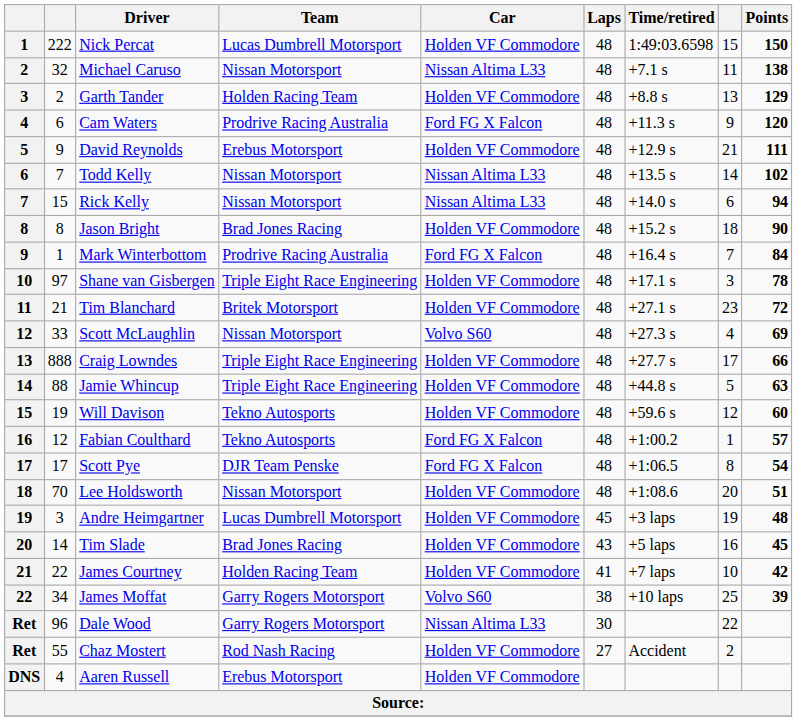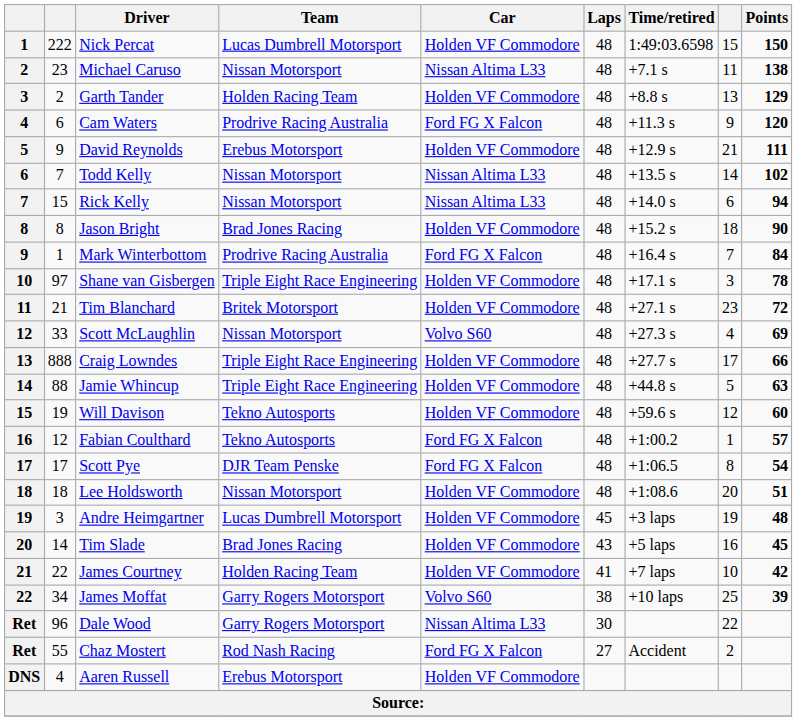 <table class="wikitable" style="font-size: 90%">
 <tr>
 <th></th>
 <th></th>
 <th>Driver</th>
 <th>Team</th>
 <th>Car</th>
 <th>Laps</th>
 <th>Time/retired</th>
 <th></th>
 <th>Points</th>
 </tr>
 <tr>
 <th>1</th>
 <td align="center">222</td>
 <td> <a href='#'>Nick Percat</a></td>
 <td><a href='#'>Lucas Dumbrell Motorsport</a></td>
 <td><a href='#'>Holden VF Commodore</a></td>
 <td align="center">48</td>
 <td>1:49:03.6598</td>
 <td align="center">15</td>
 <td align="right"><strong>150</strong></td>
 </tr>
 <tr>
 <th>2</th>
-<td align="center">32</td>
+<td align="center">23</td>
 <td> <a href='#'>Michael Caruso</a></td>
 <td><a href='#'>Nissan Motorsport</a></td>
 <td><a href='#'>Nissan Altima L33</a></td>
 <td align="center">48</td>
 <td>+7.1 s</td>
 <td align="center">11</td>
 <td align="right"><strong>138</strong></td>
 </tr>
 <tr>
 <th>3</th>
 <td align="center">2</td>
 <td> <a href='#'>Garth Tander</a></td>
 <td><a href='#'>Holden Racing Team</a></td>
 <td><a href='#'>Holden VF Commodore</a></td>
 <td align="center">48</td>
 <td>+8.8 s</td>
 <td align="center">13</td>
 <td align="right"><strong>129</strong></td>
 </tr>
 <tr>
 <th>4</th>
 <td align="center">6</td>
 <td> <a href='#'>Cam Waters</a></td>
 <td><a href='#'>Prodrive Racing Australia</a></td>
 <td><a href='#'>Ford FG X Falcon</a></td>
 <td align="center">48</td>
 <td>+11.3 s</td>
 <td align="center">9</td>
 <td align="right"><strong>120</strong></td>
 </tr>
 <tr>
 <th>5</th>
 <td align="center">9</td>
 <td> <a href='#'>David Reynolds</a></td>
 <td><a href='#'>Erebus Motorsport</a></td>
 <td><a href='#'>Holden VF Commodore</a></td>
 <td align="center">48</td>
 <td>+12.9 s</td>
 <td align="center">21</td>
 <td align="right"><strong>111</strong></td>
 </tr>
 <tr>
 <th>6</th>
 <td align="center">7</td>
 <td> <a href='#'>Todd Kelly</a></td>
 <td><a href='#'>Nissan Motorsport</a></td>
 <td><a href='#'>Nissan Altima L33</a></td>
 <td align="center">48</td>
 <td>+13.5 s</td>
 <td align="center">14</td>
 <td align="right"><strong>102</strong></td>
 </tr>
 <tr>
 <th>7</th>
 <td align="center">15</td>
 <td> <a href='#'>Rick Kelly</a></td>
 <td><a href='#'>Nissan Motorsport</a></td>
 <td><a href='#'>Nissan Altima L33</a></td>
 <td align="center">48</td>
 <td>+14.0 s</td>
 <td align="center">6</td>
 <td align="right"><strong>94</strong></td>
 </tr>
 <tr>
 <th>8</th>
 <td align="center">8</td>
 <td> <a href='#'>Jason Bright</a></td>
 <td><a href='#'>Brad Jones Racing</a></td>
 <td><a href='#'>Holden VF Commodore</a></td>
 <td align="center">48</td>
 <td>+15.2 s</td>
 <td align="center">18</td>
 <td align="right"><strong>90</strong></td>
 </tr>
 <tr>
 <th>9</th>
 <td align="center">1</td>
 <td> <a href='#'>Mark Winterbottom</a></td>
 <td><a href='#'>Prodrive Racing Australia</a></td>
 <td><a href='#'>Ford FG X Falcon</a></td>
 <td align="center">48</td>
 <td>+16.4 s</td>
 <td align="center">7</td>
 <td align="right"><strong>84</strong></td>
 </tr>
 <tr>
 <th>10</th>
 <td align="center">97</td>
 <td> <a href='#'>Shane van Gisbergen</a></td>
 <td><a href='#'>Triple Eight Race Engineering</a></td>
 <td><a href='#'>Holden VF Commodore</a></td>
 <td align="center">48</td>
 <td>+17.1 s</td>
 <td align="center">3</td>
 <td align="right"><strong>78</strong></td>
 </tr>
 <tr>
 <th>11</th>
 <td align="center">21</td>
 <td> <a href='#'>Tim Blanchard</a></td>
 <td><a href='#'>Britek Motorsport</a></td>
 <td><a href='#'>Holden VF Commodore</a></td>
 <td align="center">48</td>
 <td>+27.1 s</td>
 <td align="center">23</td>
 <td align="right"><strong>72</strong></td>
 </tr>
 <tr>
 <th>12</th>
 <td align="center">33</td>
 <td> <a href='#'>Scott McLaughlin</a></td>
 <td><a href='#'>Nissan Motorsport</a></td>
 <td><a href='#'>Volvo S60</a></td>
 <td align="center">48</td>
 <td>+27.3 s</td>
 <td align="center">4</td>
 <td align="right"><strong>69</strong></td>
 </tr>
 <tr>
 <th>13</th>
 <td align="center">888</td>
 <td> <a href='#'>Craig Lowndes</a></td>
 <td><a href='#'>Triple Eight Race Engineering</a></td>
 <td><a href='#'>Holden VF Commodore</a></td>
 <td align="center">48</td>
 <td>+27.7 s</td>
 <td align="center">17</td>
 <td align="right"><strong>66</strong></td>
 </tr>
 <tr>
 <th>14</th>
 <td align="center">88</td>
 <td> <a href='#'>Jamie Whincup</a></td>
 <td><a href='#'>Triple Eight Race Engineering</a></td>
 <td><a href='#'>Holden VF Commodore</a></td>
 <td align="center">48</td>
 <td>+44.8 s</td>
 <td align="center">5</td>
 <td align="right"><strong>63</strong></td>
 </tr>
 <tr>
 <th>15</th>
 <td align="center">19</td>
 <td> <a href='#'>Will Davison</a></td>
 <td><a href='#'>Tekno Autosports</a></td>
 <td><a href='#'>Holden VF Commodore</a></td>
 <td align="center">48</td>
 <td>+59.6 s</td>
 <td align="center">12</td>
 <td align="right"><strong>60</strong></td>
 </tr>
 <tr>
 <th>16</th>
 <td align="center">12</td>
 <td> <a href='#'>Fabian Coulthard</a></td>
 <td><a href='#'>Tekno Autosports</a></td>
 <td><a href='#'>Ford FG X Falcon</a></td>
 <td align="center">48</td>
 <td>+1:00.2</td>
 <td align="center">1</td>
 <td align="right"><strong>57</strong></td>
 </tr>
 <tr>
 <th>17</th>
 <td align="center">17</td>
 <td> <a href='#'>Scott Pye</a></td>
 <td><a href='#'>DJR Team Penske</a></td>
 <td><a href='#'>Ford FG X Falcon</a></td>
 <td align="center">48</td>
 <td>+1:06.5</td>
 <td align="center">8</td>
 <td align="right"><strong>54</strong></td>
 </tr>
 <tr>
 <th>18</th>
-<td align="center">70</td>
+<td align="center">18</td>
 <td> <a href='#'>Lee Holdsworth</a></td>
 <td><a href='#'>Nissan Motorsport</a></td>
 <td><a href='#'>Holden VF Commodore</a></td>
 <td align="center">48</td>
 <td>+1:08.6</td>
 <td align="center">20</td>
 <td align="right"><strong>51</strong></td>
 </tr>
 <tr>
 <th>19</th>
 <td align="center">3</td>
 <td> <a href='#'>Andre Heimgartner</a></td>
 <td><a href='#'>Lucas Dumbrell Motorsport</a></td>
 <td><a href='#'>Holden VF Commodore</a></td>
 <td align="center">45</td>
 <td>+3 laps</td>
 <td align="center">19</td>
 <td align="right"><strong>48</strong></td>
 </tr>
 <tr>
 <th>20</th>
 <td align="center">14</td>
 <td> <a href='#'>Tim Slade</a></td>
 <td><a href='#'>Brad Jones Racing</a></td>
 <td><a href='#'>Holden VF Commodore</a></td>
 <td align="center">43</td>
 <td>+5 laps</td>
 <td align="center">16</td>
 <td align="right"><strong>45</strong></td>
 </tr>
 <tr>
 <th>21</th>
 <td align="center">22</td>
 <td> <a href='#'>James Courtney</a></td>
 <td><a href='#'>Holden Racing Team</a></td>
 <td><a href='#'>Holden VF Commodore</a></td>
 <td align="center">41</td>
 <td>+7 laps</td>
 <td align="center">10</td>
 <td align="right"><strong>42</strong></td>
 </tr>
 <tr>
 <th>22</th>
 <td align="center">34</td>
 <td> <a href='#'>James Moffat</a></td>
 <td><a href='#'>Garry Rogers Motorsport</a></td>
 <td><a href='#'>Volvo S60</a></td>
 <td align="center">38</td>
 <td>+10 laps</td>
 <td align="center">25</td>
 <td align="right"><strong>39</strong></td>
 </tr>
 <tr>
 <th>Ret</th>
 <td align="center">96</td>
 <td> <a href='#'>Dale Wood</a></td>
 <td><a href='#'>Garry Rogers Motorsport</a></td>
 <td><a href='#'>Nissan Altima L33</a></td>
 <td align="center">30</td>
 <td></td>
 <td align="center">22</td>
 <td></td>
 </tr>
 <tr>
 <th>Ret</th>
 <td align="center">55</td>
 <td> <a href='#'>Chaz Mostert</a></td>
 <td><a href='#'>Rod Nash Racing</a></td>
-<td><a href='#'>Holden VF Commodore</a></td>
+<td><a href='#'>Ford FG X Falcon</a></td>
 <td align="center">27</td>
 <td>Accident</td>
 <td align="center">2</td>
 <td></td>
 </tr>
 <tr>
 <th>DNS</th>
 <td align="center">4</td>
 <td> <a href='#'>Aaren Russell</a></td>
 <td><a href='#'>Erebus Motorsport</a></td>
 <td><a href='#'>Holden VF Commodore</a></td>
 <td></td>
 <td></td>
 <td></td>
 <td></td>
 </tr>
 <tr>
 <th colspan="9">Source:</th>
 </tr>
 <tr>
 </tr>
 </table>
